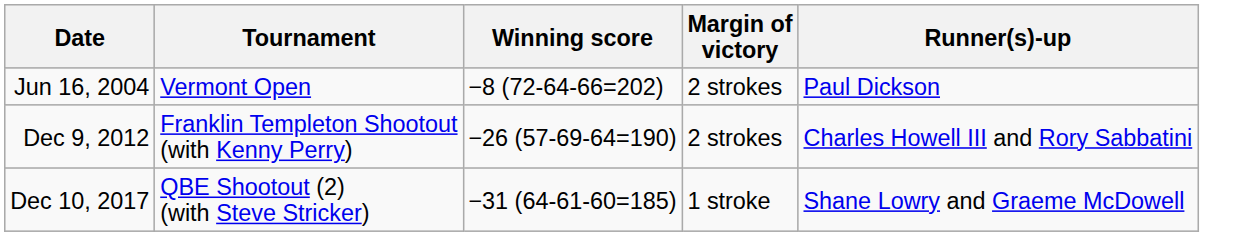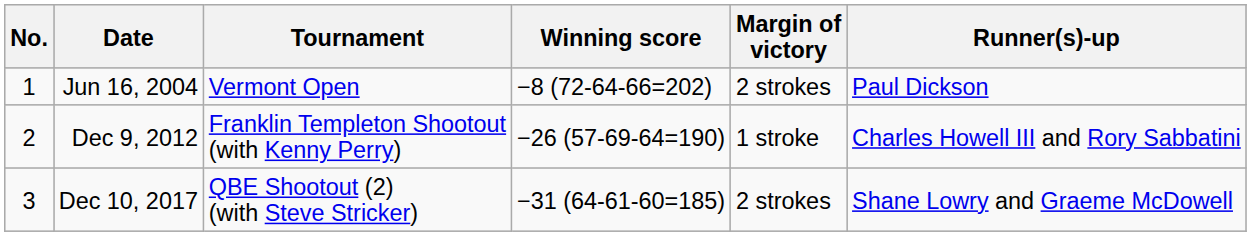 <table class="wikitable" style="font-size:95%;">
 <tr>
+<th>No.</th>
 <th>Date</th>
 <th>Tournament</th>
 <th>Winning score</th>
 <th>Margin of<br>victory</th>
 <th>Runner(s)-up</th>
 </tr>
 <tr>
+<td align=center>1</td>
 <td align=right>Jun 16, 2004</td>
 <td><a href='#'>Vermont Open</a></td>
 <td>−8 (72-64-66=202)</td>
 <td>2 strokes</td>
 <td> <a href='#'>Paul Dickson</a></td>
 </tr>
 <tr>
+<td align=center>2</td>
 <td align=right>Dec 9, 2012</td>
 <td><a href='#'>Franklin Templeton Shootout</a><br>(with  <a href='#'>Kenny Perry</a>)</td>
 <td>−26 (57-69-64=190)</td>
-<td>2 strokes</td>
+<td>1 stroke</td>
 <td> <a href='#'>Charles Howell III</a> and  <a href='#'>Rory Sabbatini</a></td>
 </tr>
 <tr>
+<td align=center>3</td>
 <td align=right>Dec 10, 2017</td>
 <td><a href='#'>QBE Shootout</a> (2)<br>(with  <a href='#'>Steve Stricker</a>)</td>
 <td>−31 (64-61-60=185)</td>
-<td>1 stroke</td>
+<td>2 strokes</td>
 <td> <a href='#'>Shane Lowry</a> and  <a href='#'>Graeme McDowell</a></td>
 </tr>
 </table>
